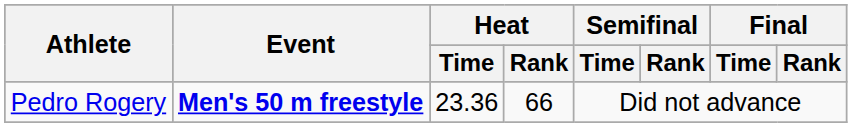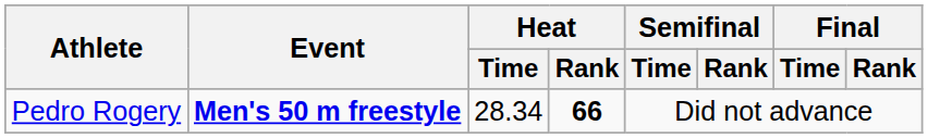 <table class=wikitable style="font-size:90%">
 <tr>
 <th rowspan="2">Athlete</th>
 <th rowspan="2">Event</th>
 <th colspan="2">Heat</th>
 <th colspan="2">Semifinal</th>
 <th colspan="2">Final</th>
 </tr>
 <tr style="font-size:95%">
 <th>Time</th>
 <th>Rank</th>
 <th>Time</th>
 <th>Rank</th>
 <th>Time</th>
 <th>Rank</th>
 </tr>
 <tr align=center>
 <td align=left><a href='#'>Pedro Rogery</a></td>
 <td align=left><strong><a href='#'>Men's 50 m freestyle</a></strong></td>
-<td>23.36</td>
-<td>66</td>
+<td>28.34</td>
+<td><strong>66</strong></td>
 <td colspan=4>Did not advance</td>
 </tr>
 </table>
